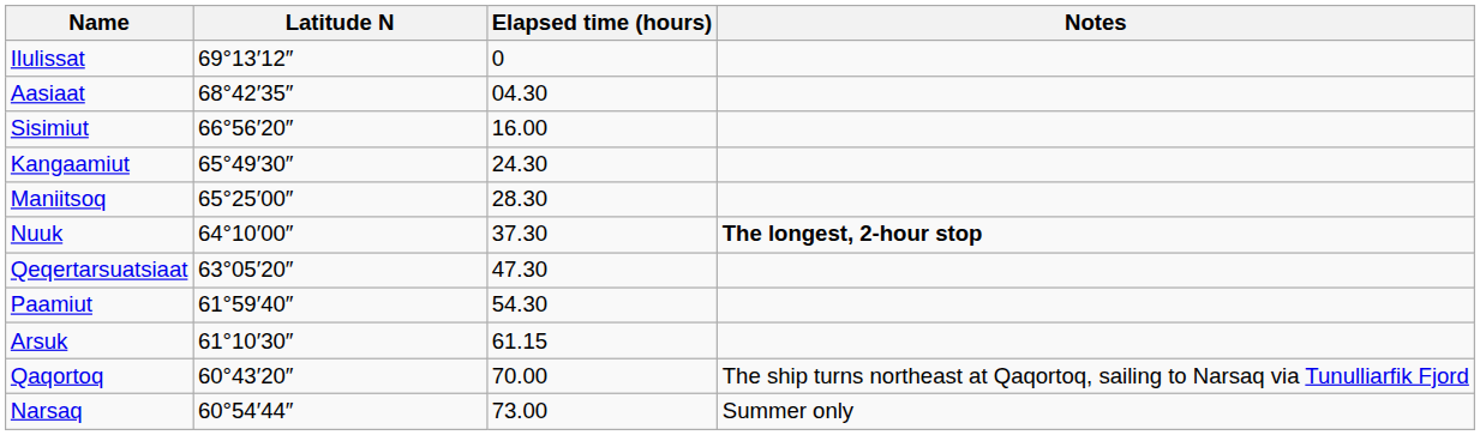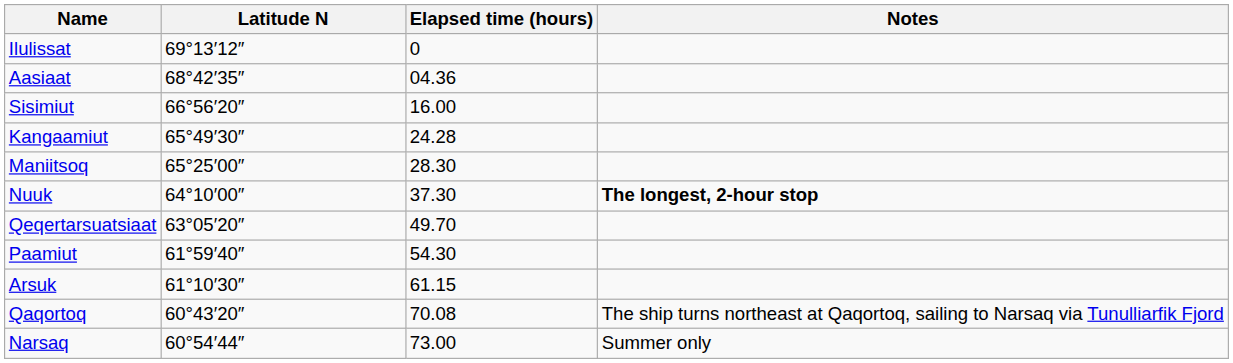 <table class="wikitable">
 <tr>
 <th>Name</th>
 <th width="20%">Latitude N</th>
 <th>Elapsed time (hours)</th>
 <th>Notes</th>
 </tr>
 <tr>
 <td><a href='#'>Ilulissat</a></td>
 <td>69°13′12″</td>
 <td>0</td>
 <td></td>
 </tr>
 <tr>
 <td><a href='#'>Aasiaat</a></td>
 <td>68°42′35″</td>
-<td>04.30</td>
+<td>04.36</td>
 <td></td>
 </tr>
 <tr>
 <td><a href='#'>Sisimiut</a></td>
 <td>66°56′20″</td>
 <td>16.00</td>
 <td></td>
 </tr>
 <tr>
 <td><a href='#'>Kangaamiut</a></td>
 <td>65°49′30″</td>
-<td>24.30</td>
+<td>24.28</td>
 <td></td>
 </tr>
 <tr>
 <td><a href='#'>Maniitsoq</a></td>
 <td>65°25′00″</td>
 <td>28.30</td>
 <td></td>
 </tr>
 <tr>
 <td><a href='#'>Nuuk</a></td>
 <td>64°10′00″</td>
 <td>37.30</td>
 <td><strong>The longest, 2-hour stop</strong></td>
 </tr>
 <tr>
 <td><a href='#'>Qeqertarsuatsiaat</a></td>
 <td>63°05′20″</td>
-<td>47.30</td>
+<td>49.70</td>
 <td></td>
 </tr>
 <tr>
 <td><a href='#'>Paamiut</a></td>
 <td>61°59′40″</td>
 <td>54.30</td>
 <td></td>
 </tr>
 <tr>
 <td><a href='#'>Arsuk</a></td>
 <td>61°10′30″</td>
 <td>61.15</td>
 <td></td>
 </tr>
 <tr>
 <td><a href='#'>Qaqortoq</a></td>
 <td>60°43′20″</td>
-<td>70.00</td>
+<td>70.08</td>
 <td>The ship turns northeast at Qaqortoq, sailing to Narsaq via <a href='#'>Tunulliarfik Fjord</a></td>
 </tr>
 <tr>
 <td><a href='#'>Narsaq</a></td>
 <td>60°54′44″</td>
 <td>73.00</td>
 <td>Summer only</td>
 </tr>
 </table>
